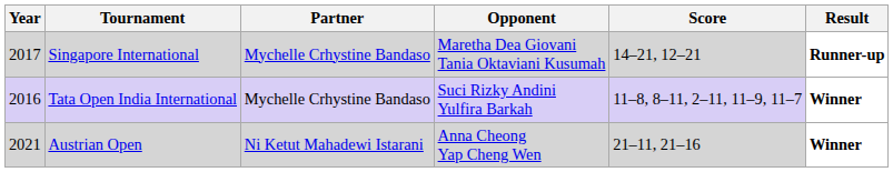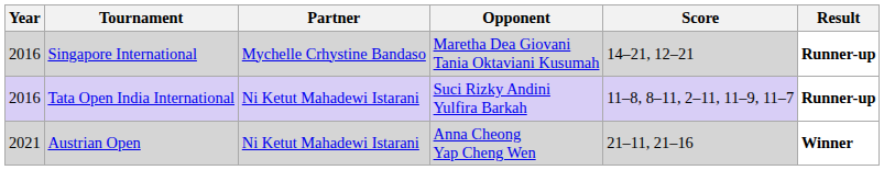 <table class="sortable wikitable" style="font-size: 90%;">
 <tr>
 <th>Year</th>
 <th>Tournament</th>
 <th>Partner</th>
 <th>Opponent</th>
 <th>Score</th>
 <th>Result</th>
 </tr>
 <tr style="background:#D5D5D5">
-<td align="center">2017</td>
+<td align="center">2016</td>
 <td align="left"><a href='#'>Singapore International</a></td>
 <td align="left"> <a href='#'>Mychelle Crhystine Bandaso</a></td>
 <td align="left"> <a href='#'>Maretha Dea Giovani</a><br> <a href='#'>Tania Oktaviani Kusumah</a></td>
 <td align="left">14–21, 12–21</td>
 <td style="text-align:left; background:white"> <strong>Runner-up</strong></td>
 </tr>
 <tr style="background:#D8CEF6">
 <td align="center">2016</td>
 <td align="left"><a href='#'>Tata Open India International</a></td>
-<td align="left"> Mychelle Crhystine Bandaso</td>
+<td align="left"> <a href='#'>Ni Ketut Mahadewi Istarani</a></td>
 <td align="left"> <a href='#'>Suci Rizky Andini</a><br> <a href='#'>Yulfira Barkah</a></td>
 <td align="left">11–8, 8–11, 2–11, 11–9, 11–7</td>
-<td style="text-align:left; background:white"> <strong>Winner</strong></td>
+<td style="text-align:left; background:white"> <strong>Runner-up</strong></td>
 </tr>
 <tr style="background:#D5D5D5">
 <td align="center">2021</td>
 <td align="left"><a href='#'>Austrian Open</a></td>
 <td align="left"> <a href='#'>Ni Ketut Mahadewi Istarani</a></td>
 <td align="left"> <a href='#'>Anna Cheong</a><br> <a href='#'>Yap Cheng Wen</a></td>
 <td align="left">21–11, 21–16</td>
 <td style="text-align:left; background:white"> <strong>Winner</strong></td>
 </tr>
 </table>
